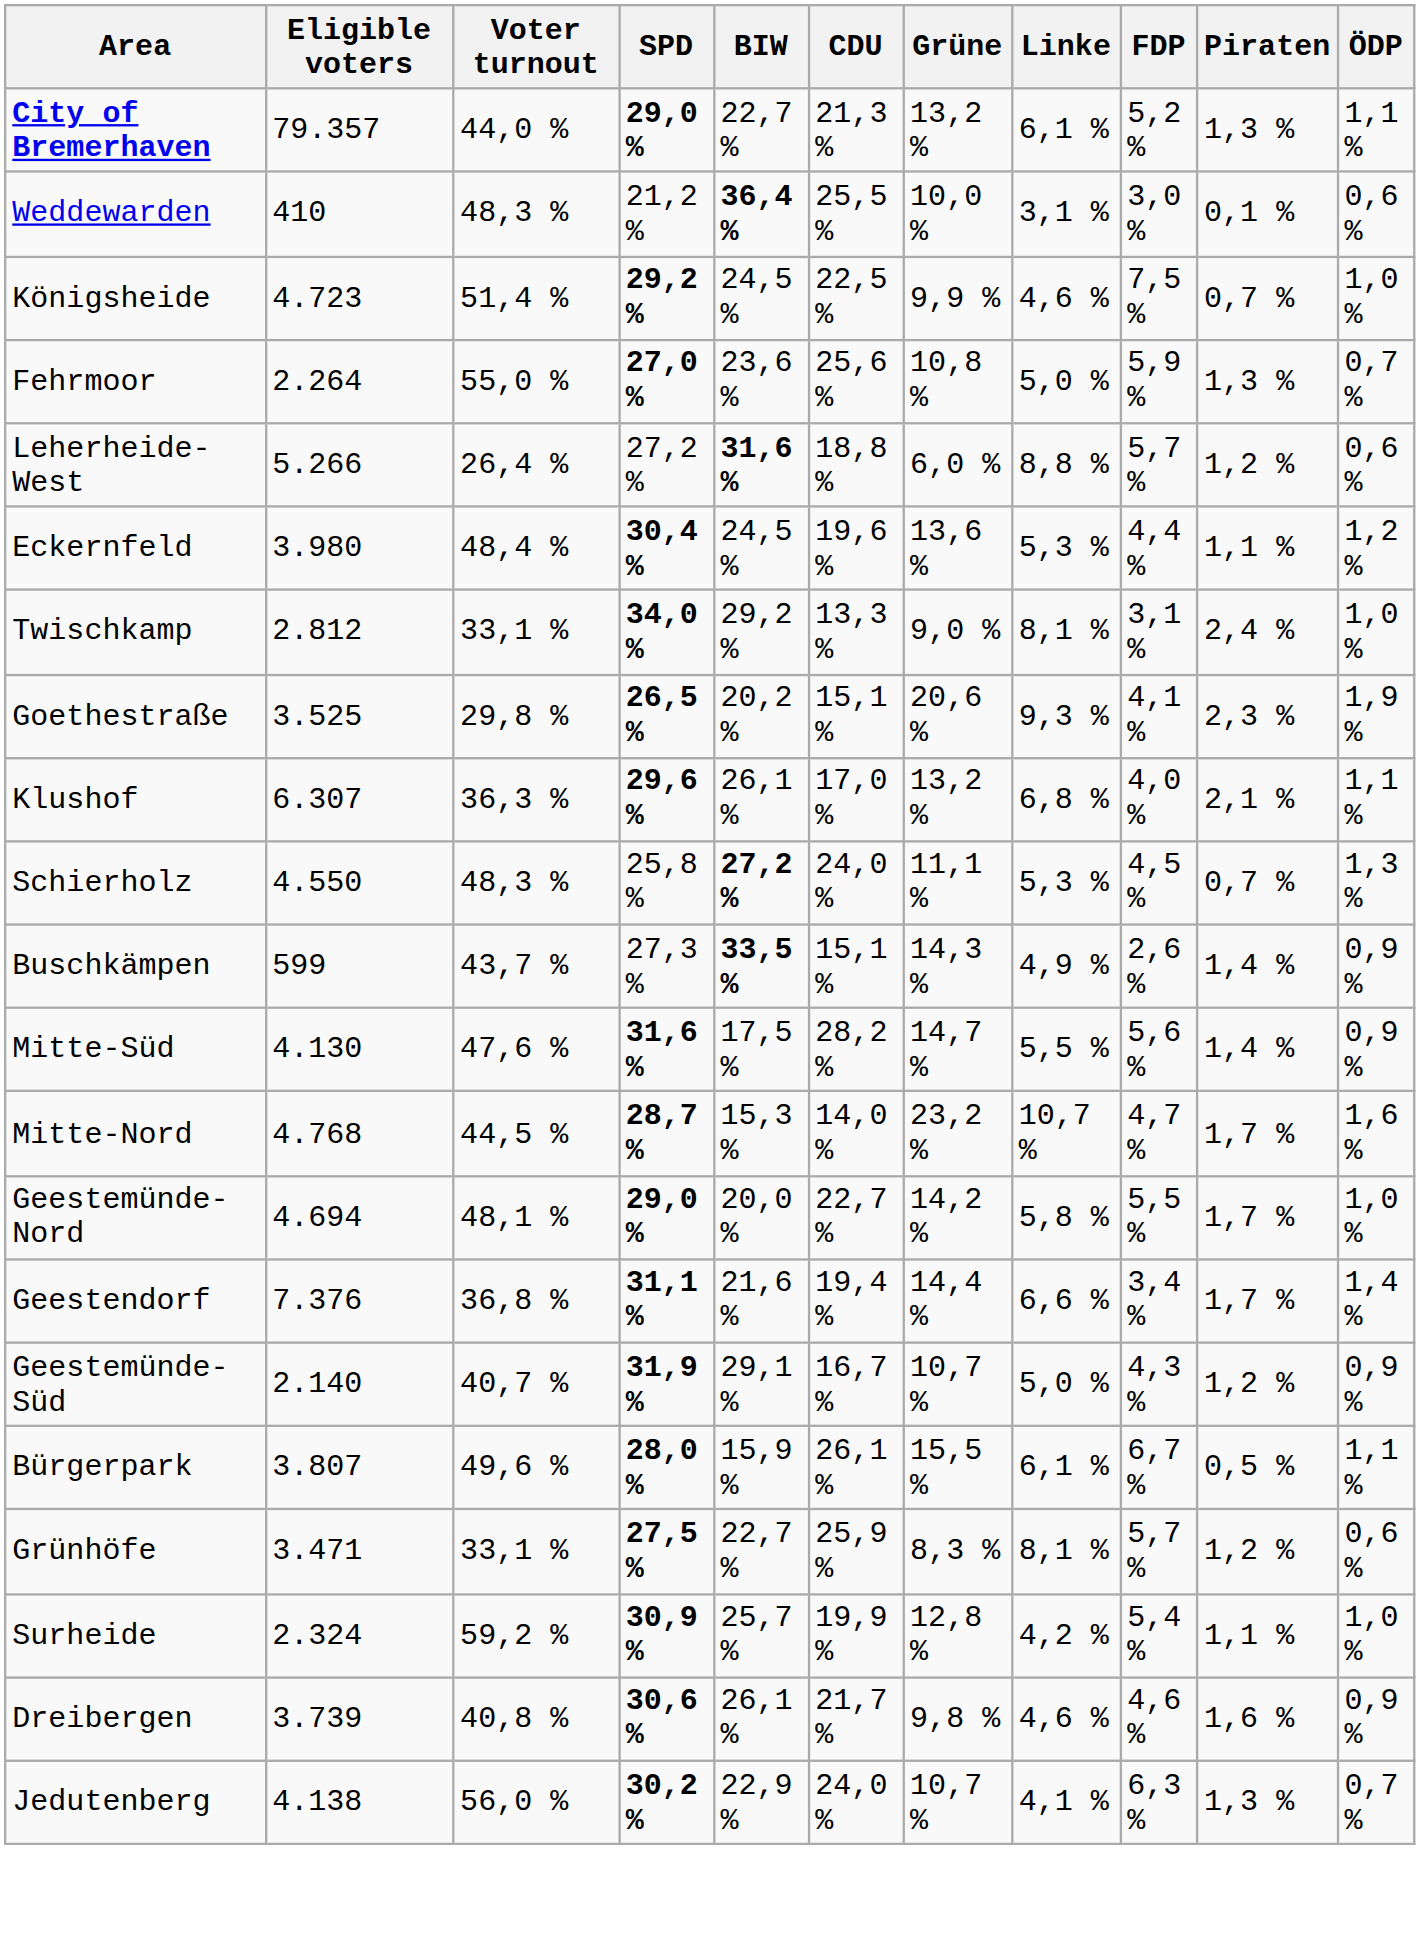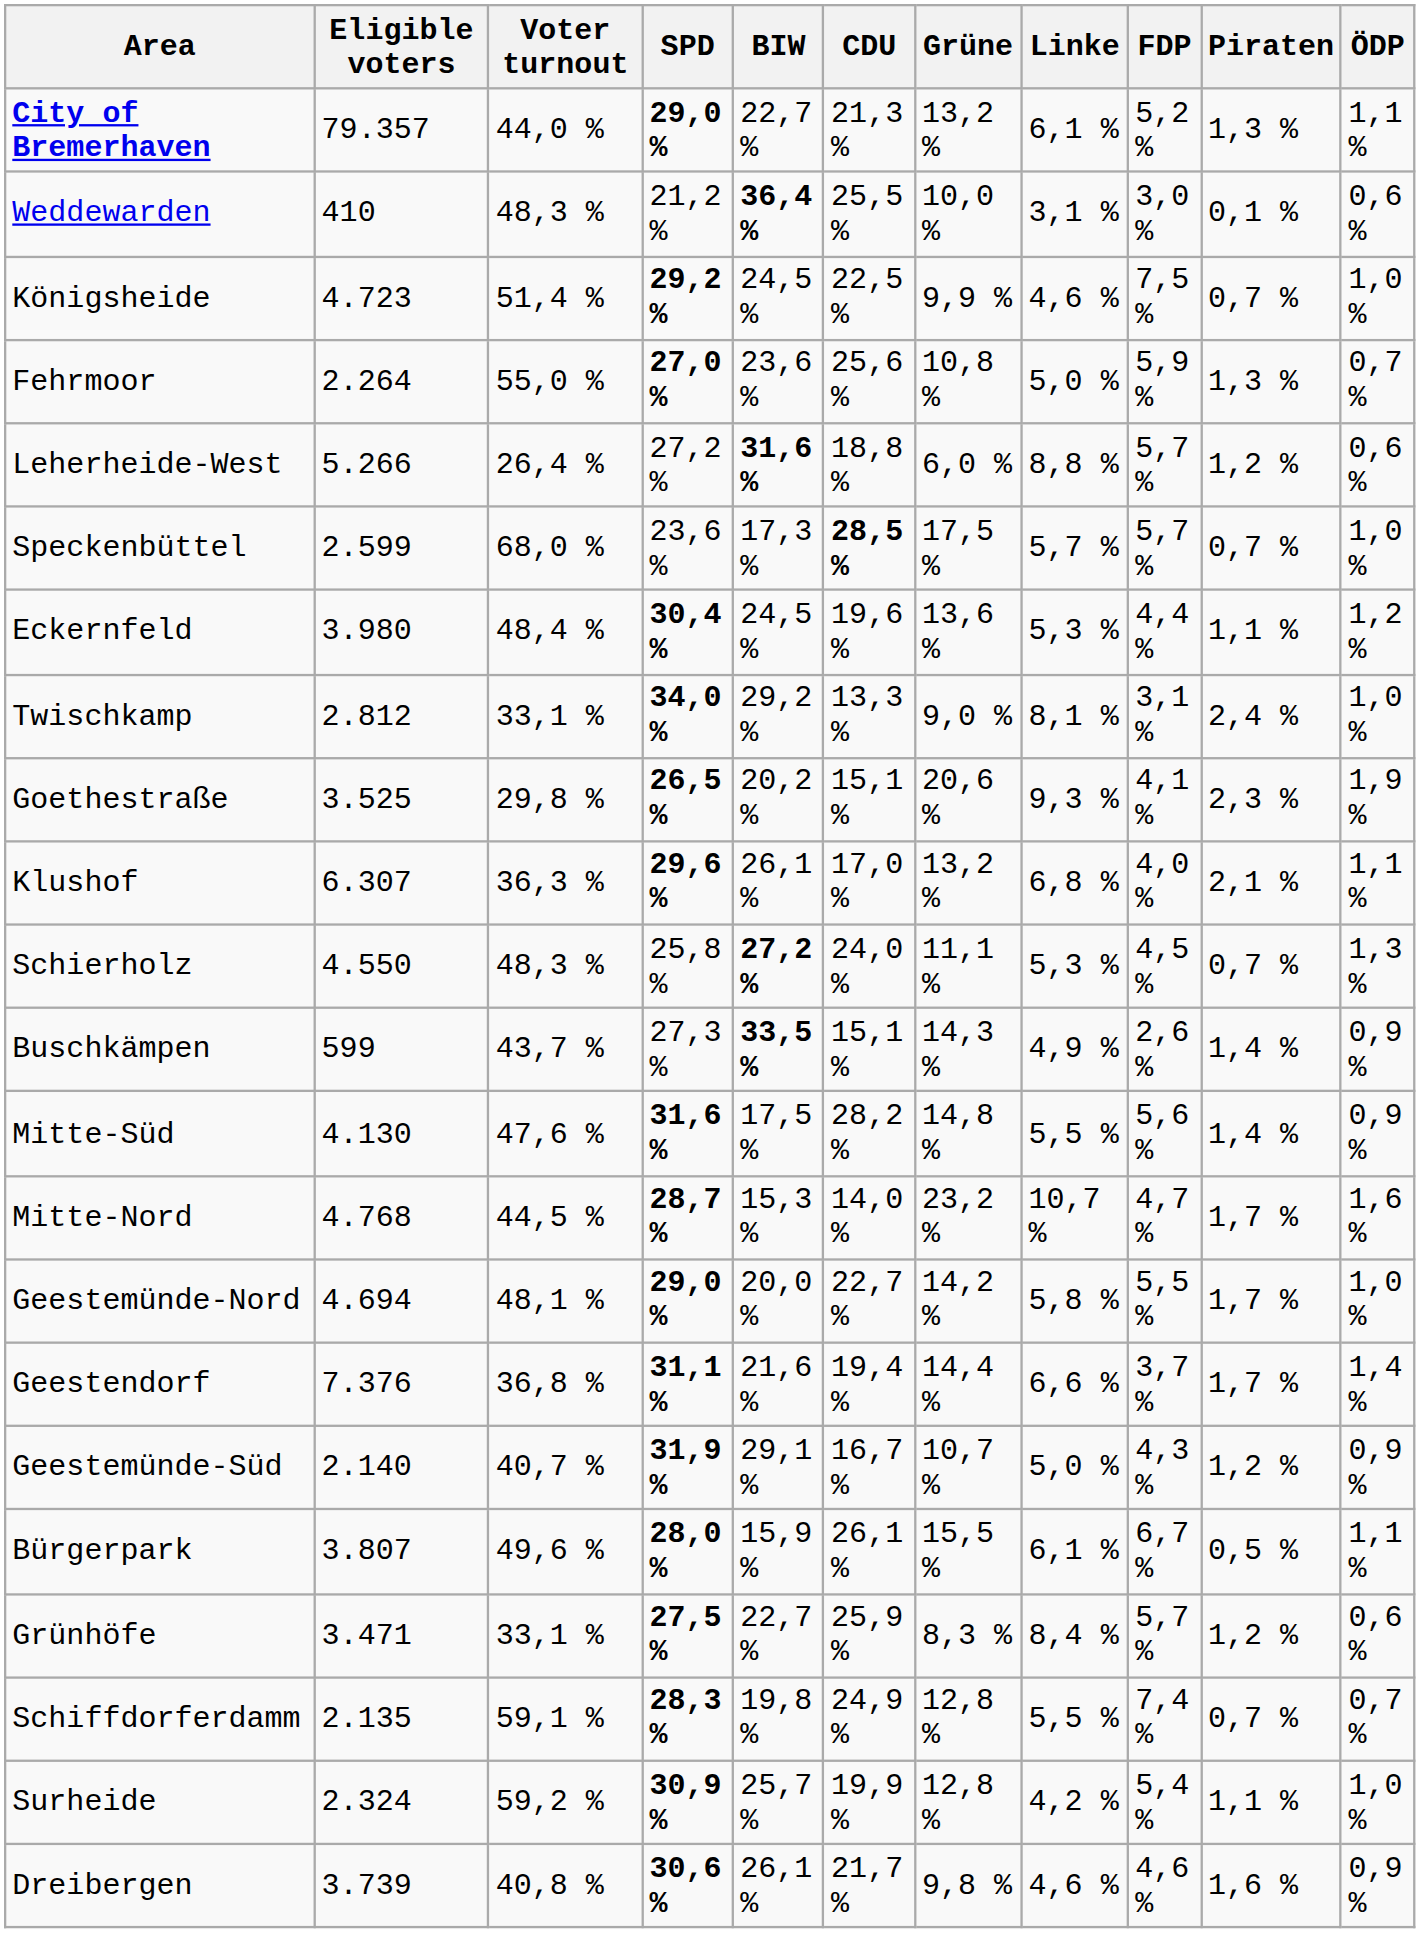 <table class="wikitable sortable">
 <tr>
 <th>Area</th>
 <th>Eligible voters</th>
 <th>Voter turnout</th>
 <th>SPD</th>
 <th>BIW</th>
 <th>CDU</th>
 <th>Grüne</th>
 <th>Linke</th>
 <th>FDP</th>
 <th>Piraten</th>
 <th>ÖDP</th>
 </tr>
 <tr>
 <td><strong><a href='#'>City of Bremerhaven</a></strong></td>
 <td>79.357</td>
 <td>44,0 %</td>
 <td><strong>29,0 %</strong></td>
 <td>22,7 %</td>
 <td>21,3 %</td>
 <td>13,2 %</td>
 <td>6,1 %</td>
 <td>5,2 %</td>
 <td>1,3 %</td>
 <td>1,1 %</td>
 </tr>
 <tr>
 <td><a href='#'>Weddewarden</a></td>
 <td>410</td>
 <td>48,3 %</td>
 <td>21,2 %</td>
 <td><strong>36,4 %</strong></td>
 <td>25,5 %</td>
 <td>10,0 %</td>
 <td>3,1 %</td>
 <td>3,0 %</td>
 <td>0,1 %</td>
 <td>0,6 %</td>
 </tr>
 <tr>
 <td>Königsheide</td>
 <td>4.723</td>
 <td>51,4 %</td>
 <td><strong>29,2 %</strong></td>
 <td>24,5 %</td>
 <td>22,5 %</td>
 <td>9,9 %</td>
 <td>4,6 %</td>
 <td>7,5 %</td>
 <td>0,7 %</td>
 <td>1,0 %</td>
 </tr>
 <tr>
 <td>Fehrmoor</td>
 <td>2.264</td>
 <td>55,0 %</td>
 <td><strong>27,0 %</strong></td>
 <td>23,6 %</td>
 <td>25,6 %</td>
 <td>10,8 %</td>
 <td>5,0 %</td>
 <td>5,9 %</td>
 <td>1,3 %</td>
 <td>0,7 %</td>
 </tr>
 <tr>
 <td>Leherheide-West</td>
 <td>5.266</td>
 <td>26,4 %</td>
 <td>27,2 %</td>
 <td><strong>31,6 %</strong></td>
 <td>18,8 %</td>
 <td>6,0 %</td>
 <td>8,8 %</td>
 <td>5,7 %</td>
 <td>1,2 %</td>
 <td>0,6 %</td>
+</tr>
+<tr>
+<td>Speckenbüttel</td>
+<td>2.599</td>
+<td>68,0 %</td>
+<td>23,6 %</td>
+<td>17,3 %</td>
+<td><strong>28,5 %</strong></td>
+<td>17,5 %</td>
+<td>5,7 %</td>
+<td>5,7 %</td>
+<td>0,7 %</td>
+<td>1,0 %</td>
 </tr>
 <tr>
 <td>Eckernfeld</td>
 <td>3.980</td>
 <td>48,4 %</td>
 <td><strong>30,4 %</strong></td>
 <td>24,5 %</td>
 <td>19,6 %</td>
 <td>13,6 %</td>
 <td>5,3 %</td>
 <td>4,4 %</td>
 <td>1,1 %</td>
 <td>1,2 %</td>
 </tr>
 <tr>
 <td>Twischkamp</td>
 <td>2.812</td>
 <td>33,1 %</td>
 <td><strong>34,0 %</strong></td>
 <td>29,2 %</td>
 <td>13,3 %</td>
 <td>9,0 %</td>
 <td>8,1 %</td>
 <td>3,1 %</td>
 <td>2,4 %</td>
 <td>1,0 %</td>
 </tr>
 <tr>
 <td>Goethestraße</td>
 <td>3.525</td>
 <td>29,8 %</td>
 <td><strong>26,5 %</strong></td>
 <td>20,2 %</td>
 <td>15,1 %</td>
 <td>20,6 %</td>
 <td>9,3 %</td>
 <td>4,1 %</td>
 <td>2,3 %</td>
 <td>1,9 %</td>
 </tr>
 <tr>
 <td>Klushof</td>
 <td>6.307</td>
 <td>36,3 %</td>
 <td><strong>29,6 %</strong></td>
 <td>26,1 %</td>
 <td>17,0 %</td>
 <td>13,2 %</td>
 <td>6,8 %</td>
 <td>4,0 %</td>
 <td>2,1 %</td>
 <td>1,1 %</td>
 </tr>
 <tr>
 <td>Schierholz</td>
 <td>4.550</td>
 <td>48,3 %</td>
 <td>25,8 %</td>
 <td><strong>27,2 %</strong></td>
 <td>24,0 %</td>
 <td>11,1 %</td>
 <td>5,3 %</td>
 <td>4,5 %</td>
 <td>0,7 %</td>
 <td>1,3 %</td>
 </tr>
 <tr>
 <td>Buschkämpen</td>
 <td>599</td>
 <td>43,7 %</td>
 <td>27,3 %</td>
 <td><strong>33,5 %</strong></td>
 <td>15,1 %</td>
 <td>14,3 %</td>
 <td>4,9 %</td>
 <td>2,6 %</td>
 <td>1,4 %</td>
 <td>0,9 %</td>
 </tr>
 <tr>
 <td>Mitte-Süd</td>
 <td>4.130</td>
 <td>47,6 %</td>
 <td><strong>31,6 %</strong></td>
 <td>17,5 %</td>
 <td>28,2 %</td>
-<td>14,7 %</td>
+<td>14,8 %</td>
 <td>5,5 %</td>
 <td>5,6 %</td>
 <td>1,4 %</td>
 <td>0,9 %</td>
 </tr>
 <tr>
 <td>Mitte-Nord</td>
 <td>4.768</td>
 <td>44,5 %</td>
 <td><strong>28,7 %</strong></td>
 <td>15,3 %</td>
 <td>14,0 %</td>
 <td>23,2 %</td>
 <td>10,7 %</td>
 <td>4,7 %</td>
 <td>1,7 %</td>
 <td>1,6 %</td>
 </tr>
 <tr>
 <td>Geestemünde-Nord</td>
 <td>4.694</td>
 <td>48,1 %</td>
 <td><strong>29,0 %</strong></td>
 <td>20,0 %</td>
 <td>22,7 %</td>
 <td>14,2 %</td>
 <td>5,8 %</td>
 <td>5,5 %</td>
 <td>1,7 %</td>
 <td>1,0 %</td>
 </tr>
 <tr>
 <td>Geestendorf</td>
 <td>7.376</td>
 <td>36,8 %</td>
 <td><strong>31,1 %</strong></td>
 <td>21,6 %</td>
 <td>19,4 %</td>
 <td>14,4 %</td>
 <td>6,6 %</td>
-<td>3,4 %</td>
+<td>3,7 %</td>
 <td>1,7 %</td>
 <td>1,4 %</td>
 </tr>
 <tr>
 <td>Geestemünde-Süd</td>
 <td>2.140</td>
 <td>40,7 %</td>
 <td><strong>31,9 %</strong></td>
 <td>29,1 %</td>
 <td>16,7 %</td>
 <td>10,7 %</td>
 <td>5,0 %</td>
 <td>4,3 %</td>
 <td>1,2 %</td>
 <td>0,9 %</td>
 </tr>
 <tr>
 <td>Bürgerpark</td>
 <td>3.807</td>
 <td>49,6 %</td>
 <td><strong>28,0 %</strong></td>
 <td>15,9 %</td>
 <td>26,1 %</td>
 <td>15,5 %</td>
 <td>6,1 %</td>
 <td>6,7 %</td>
 <td>0,5 %</td>
 <td>1,1 %</td>
 </tr>
 <tr>
 <td>Grünhöfe</td>
 <td>3.471</td>
 <td>33,1 %</td>
 <td><strong>27,5 %</strong></td>
 <td>22,7 %</td>
 <td>25,9 %</td>
 <td>8,3 %</td>
-<td>8,1 %</td>
+<td>8,4 %</td>
 <td>5,7 %</td>
 <td>1,2 %</td>
 <td>0,6 %</td>
+</tr>
+<tr>
+<td>Schiffdorferdamm</td>
+<td>2.135</td>
+<td>59,1 %</td>
+<td><strong>28,3 %</strong></td>
+<td>19,8 %</td>
+<td>24,9 %</td>
+<td>12,8 %</td>
+<td>5,5 %</td>
+<td>7,4 %</td>
+<td>0,7 %</td>
+<td>0,7 %</td>
 </tr>
 <tr>
 <td>Surheide</td>
 <td>2.324</td>
 <td>59,2 %</td>
 <td><strong>30,9 %</strong></td>
 <td>25,7 %</td>
 <td>19,9 %</td>
 <td>12,8 %</td>
 <td>4,2 %</td>
 <td>5,4 %</td>
 <td>1,1 %</td>
 <td>1,0 %</td>
 </tr>
 <tr>
 <td>Dreibergen</td>
 <td>3.739</td>
 <td>40,8 %</td>
 <td><strong>30,6 %</strong></td>
 <td>26,1 %</td>
 <td>21,7 %</td>
 <td>9,8 %</td>
 <td>4,6 %</td>
 <td>4,6 %</td>
 <td>1,6 %</td>
 <td>0,9 %</td>
 </tr>
-<tr>
-<td>Jedutenberg</td>
-<td>4.138</td>
-<td>56,0 %</td>
-<td><strong>30,2 %</strong></td>
-<td>22,9 %</td>
-<td>24,0 %</td>
-<td>10,7 %</td>
-<td>4,1 %</td>
-<td>6,3 %</td>
-<td>1,3 %</td>
-<td>0,7 %</td>
-</tr>
 </table>
